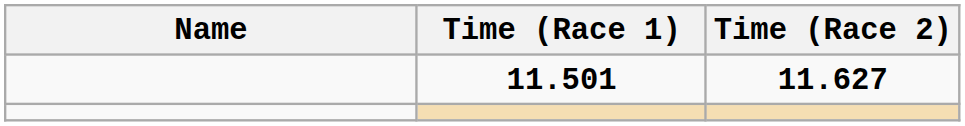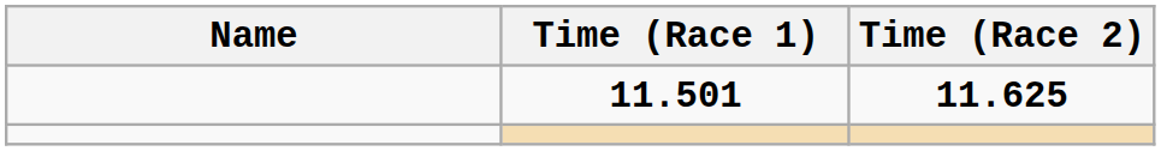 <table class="wikitable" style="text-align:center;">
 <tr>
 <th style="width:13em">Name</th>
 <th style="width:9em">Time (Race 1)</th>
 <th>Time (Race 2)</th>
 </tr>
 <tr>
 <td align=left></td>
 <td><strong>11.501</strong></td>
-<td><strong>11.627</strong></td>
+<td><strong>11.625</strong></td>
 </tr>
 <tr>
 <td align=left></td>
 <td bgcolor=wheat></td>
 <td bgcolor=wheat></td>
 </tr>
 </table>
